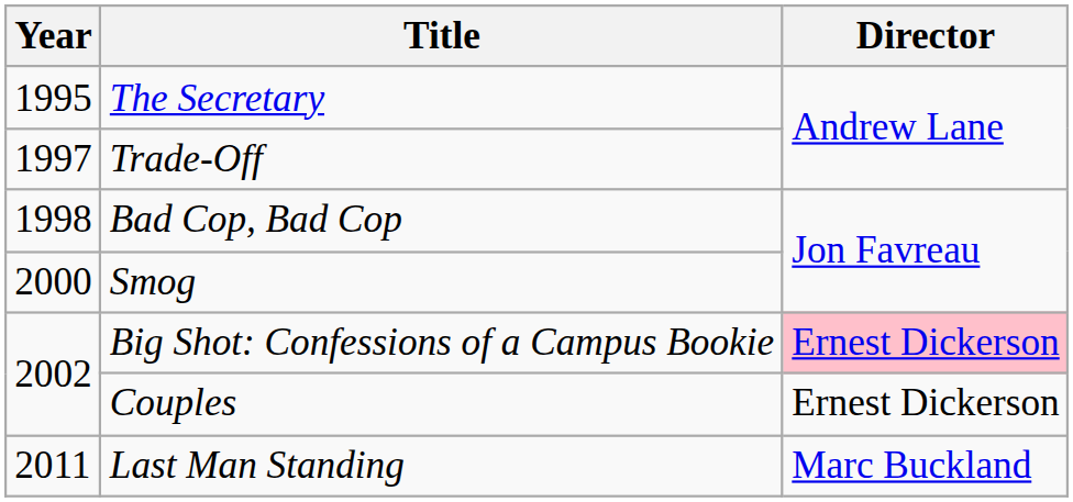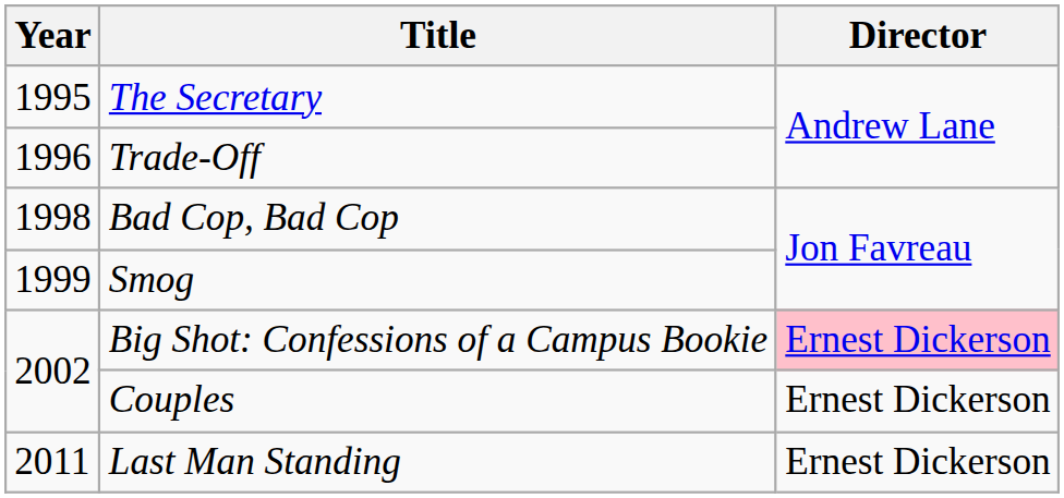 <table class="wikitable">
 <tr>
 <th>Year</th>
 <th>Title</th>
 <th>Director</th>
 </tr>
 <tr>
 <td>1995</td>
 <td><em><a href='#'>The Secretary</a></em></td>
 <td rowspan=2><a href='#'>Andrew Lane</a></td>
 </tr>
 <tr>
-<td>1997</td>
+<td>1996</td>
 <td><em>Trade-Off</em></td>
 </tr>
 <tr>
 <td>1998</td>
 <td><em>Bad Cop, Bad Cop</em></td>
 <td rowspan=2><a href='#'>Jon Favreau</a></td>
 </tr>
 <tr>
-<td>2000</td>
+<td>1999</td>
 <td><em>Smog</em></td>
 </tr>
 <tr>
 <td rowspan=2>2002</td>
 <td><em>Big Shot: Confessions of a Campus Bookie</em></td>
 <td style="background: pink;"><a href='#'>Ernest Dickerson</a></td>
 </tr>
 <tr>
 <td><em>Couples</em></td>
 <td>Ernest Dickerson</td>
 </tr>
 <tr>
 <td>2011</td>
 <td><em>Last Man Standing</em></td>
-<td><a href='#'>Marc Buckland</a></td>
+<td>Ernest Dickerson</td>
 </tr>
 </table>
